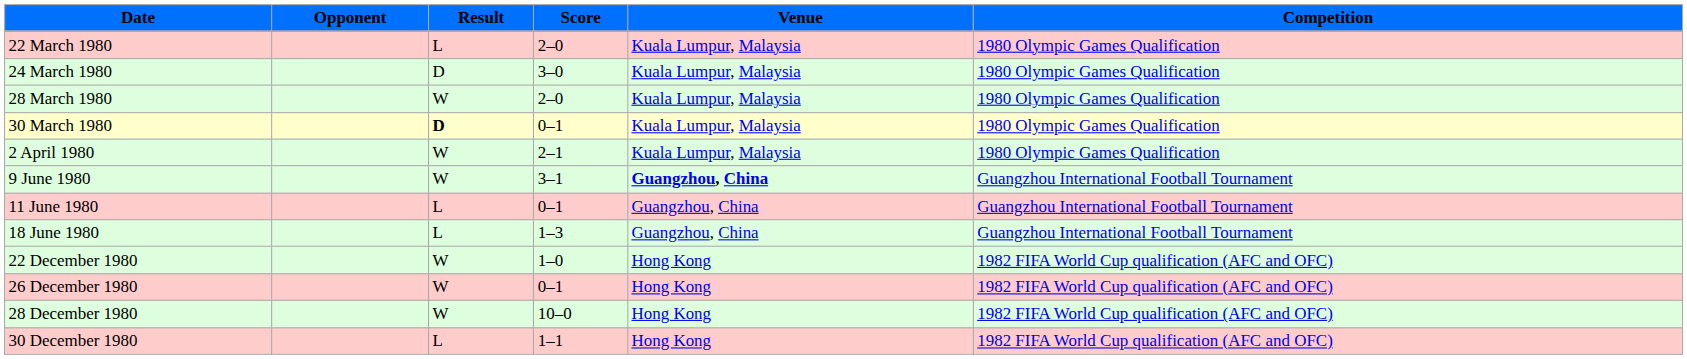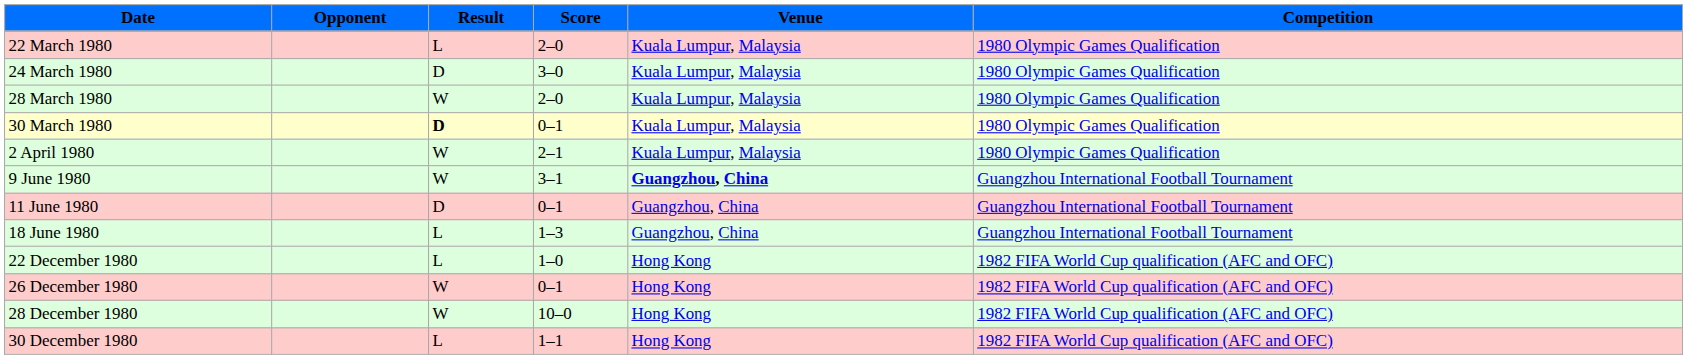 <table width=100% class="wikitable">
 <tr>
 <th style="background:#0070FF;"><span>Date</span></th>
 <th style="background:#0070FF;"><span>Opponent</span></th>
 <th style="background:#0070FF;"><span>Result</span></th>
 <th style="background:#0070FF;"><span>Score</span></th>
 <th style="background:#0070FF;"><span>Venue</span></th>
 <th style="background:#0070FF;"><span>Competition</span></th>
 </tr>
 <tr>
 </tr>
 <tr style="background:#fcc;">
 <td>22 March 1980</td>
 <td></td>
 <td>L</td>
 <td>2–0</td>
 <td> <a href='#'>Kuala Lumpur</a>, <a href='#'>Malaysia</a></td>
 <td><a href='#'>1980 Olympic Games Qualification</a></td>
 </tr>
 <tr style="background:#dfd;">
 <td>24 March 1980</td>
 <td></td>
 <td>D</td>
 <td>3–0</td>
 <td> <a href='#'>Kuala Lumpur</a>, <a href='#'>Malaysia</a></td>
 <td><a href='#'>1980 Olympic Games Qualification</a></td>
 </tr>
 <tr style="background:#dfd;">
 <td>28 March 1980</td>
 <td></td>
 <td>W</td>
 <td>2–0</td>
 <td> <a href='#'>Kuala Lumpur</a>, <a href='#'>Malaysia</a></td>
 <td><a href='#'>1980 Olympic Games Qualification</a></td>
 </tr>
 <tr style="background:#ffc;">
 <td>30 March 1980</td>
 <td></td>
 <td><strong>D</strong></td>
 <td>0–1</td>
 <td> <a href='#'>Kuala Lumpur</a>, <a href='#'>Malaysia</a></td>
 <td><a href='#'>1980 Olympic Games Qualification</a></td>
 </tr>
 <tr style="background:#dfd;">
 <td>2 April 1980</td>
 <td></td>
 <td>W</td>
 <td>2–1</td>
 <td> <a href='#'>Kuala Lumpur</a>, <a href='#'>Malaysia</a></td>
 <td><a href='#'>1980 Olympic Games Qualification</a></td>
 </tr>
 <tr style="background:#dfd;">
 <td>9 June 1980</td>
 <td></td>
 <td>W</td>
 <td>3–1</td>
 <td><strong> <a href='#'>Guangzhou</a>, <a href='#'>China</a></strong></td>
 <td><a href='#'>Guangzhou International Football Tournament</a></td>
 </tr>
 <tr style="background:#fcc;">
 <td>11 June 1980</td>
 <td></td>
-<td>L</td>
+<td>D</td>
 <td>0–1</td>
 <td> <a href='#'>Guangzhou</a>, <a href='#'>China</a></td>
 <td><a href='#'>Guangzhou International Football Tournament</a></td>
 </tr>
 <tr style="background:#dfd;">
 <td>18 June 1980</td>
 <td></td>
 <td>L</td>
 <td>1–3</td>
 <td> <a href='#'>Guangzhou</a>, <a href='#'>China</a></td>
 <td><a href='#'>Guangzhou International Football Tournament</a></td>
 </tr>
 <tr style="background:#dfd;">
 <td>22 December 1980</td>
 <td></td>
-<td>W</td>
+<td>L</td>
 <td>1–0</td>
 <td> <a href='#'>Hong Kong</a></td>
 <td><a href='#'>1982 FIFA World Cup qualification (AFC and OFC)</a></td>
 </tr>
 <tr style="background:#fcc;">
 <td>26 December 1980</td>
 <td></td>
 <td>W</td>
 <td>0–1</td>
 <td> <a href='#'>Hong Kong</a></td>
 <td><a href='#'>1982 FIFA World Cup qualification (AFC and OFC)</a></td>
 </tr>
 <tr style="background:#dfd;">
 <td>28 December 1980</td>
 <td></td>
 <td>W</td>
 <td>10–0</td>
 <td> <a href='#'>Hong Kong</a></td>
 <td><a href='#'>1982 FIFA World Cup qualification (AFC and OFC)</a></td>
 </tr>
 <tr style="background:#fcc;">
 <td>30 December 1980</td>
 <td></td>
 <td>L</td>
 <td>1–1</td>
 <td> <a href='#'>Hong Kong</a></td>
 <td><a href='#'>1982 FIFA World Cup qualification (AFC and OFC)</a></td>
 </tr>
 </table>
